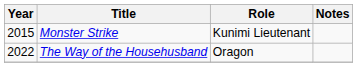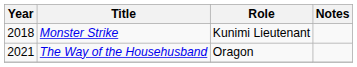 <table class="wikitable">
 <tr>
 <th>Year</th>
 <th>Title</th>
 <th>Role</th>
 <th>Notes</th>
 </tr>
 <tr>
-<td rowspan="1">2015</td>
+<td rowspan="1">2018</td>
 <td><em><a href='#'>Monster Strike</a></em></td>
 <td>Kunimi Lieutenant</td>
 <td></td>
 </tr>
 <tr>
-<td rowspan="1">2022</td>
+<td rowspan="1">2021</td>
 <td><em><a href='#'>The Way of the Househusband</a></em></td>
 <td>Oragon</td>
 <td></td>
 </tr>
 <tr>
 </tr>
 </table>
